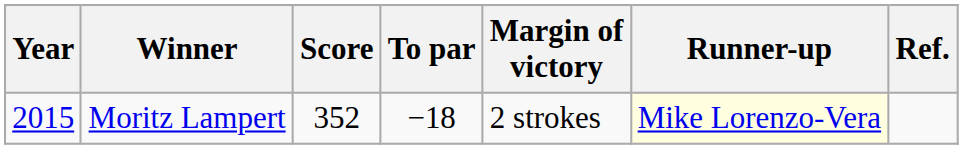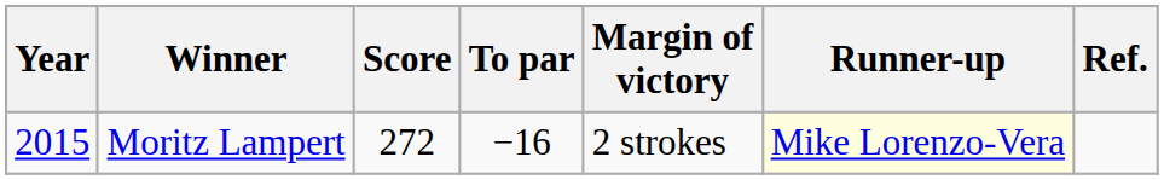 <table class="wikitable" style="font-size:95%">
 <tr>
 <th>Year</th>
 <th>Winner</th>
 <th>Score</th>
 <th>To par</th>
 <th>Margin of<br>victory</th>
 <th>Runner-up</th>
 <th>Ref.</th>
 </tr>
 <tr>
 <td><a href='#'>2015</a></td>
 <td> <a href='#'>Moritz Lampert</a></td>
-<td align=center>352</td>
-<td align=center>−18</td>
+<td align=center>272</td>
+<td align=center>−16</td>
 <td>2 strokes</td>
 <td style="background: lightyellow;"> <a href='#'>Mike Lorenzo-Vera</a></td>
 <td></td>
 </tr>
 </table>
